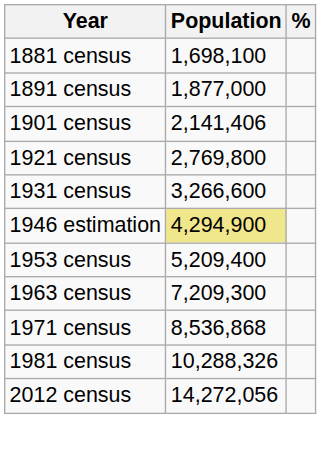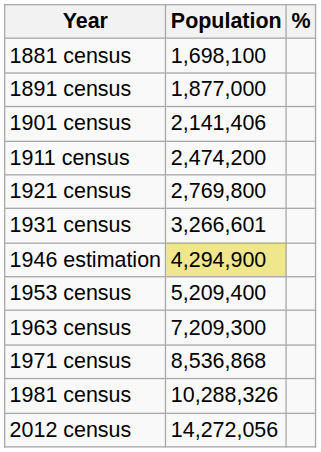 <table class="wikitable">
 <tr>
 <th>Year</th>
 <th>Population</th>
 <th>%</th>
 </tr>
 <tr>
 <td>1881 census</td>
 <td>1,698,100</td>
 <td></td>
 </tr>
 <tr>
 <td>1891 census</td>
 <td>1,877,000</td>
 <td></td>
 </tr>
 <tr>
 <td>1901 census</td>
 <td>2,141,406</td>
 <td></td>
 </tr>
 <tr>
+<td>1911 census</td>
+<td>2,474,200</td>
+<td></td>
+</tr>
+<tr>
 <td>1921 census</td>
 <td>2,769,800</td>
 <td></td>
 </tr>
 <tr>
 <td>1931 census</td>
-<td>3,266,600</td>
+<td>3,266,601</td>
 <td></td>
 </tr>
 <tr>
 <td>1946 estimation</td>
 <td style="background: khaki;">4,294,900</td>
 <td></td>
 </tr>
 <tr>
 <td>1953 census</td>
 <td>5,209,400</td>
 <td></td>
 </tr>
 <tr>
 <td>1963 census</td>
 <td>7,209,300</td>
 <td></td>
 </tr>
 <tr>
 <td>1971 census</td>
 <td>8,536,868</td>
 <td></td>
 </tr>
 <tr>
 <td>1981 census</td>
 <td>10,288,326</td>
 <td></td>
 </tr>
 <tr>
 <td>2012 census</td>
 <td>14,272,056</td>
 <td></td>
 </tr>
 </table>
